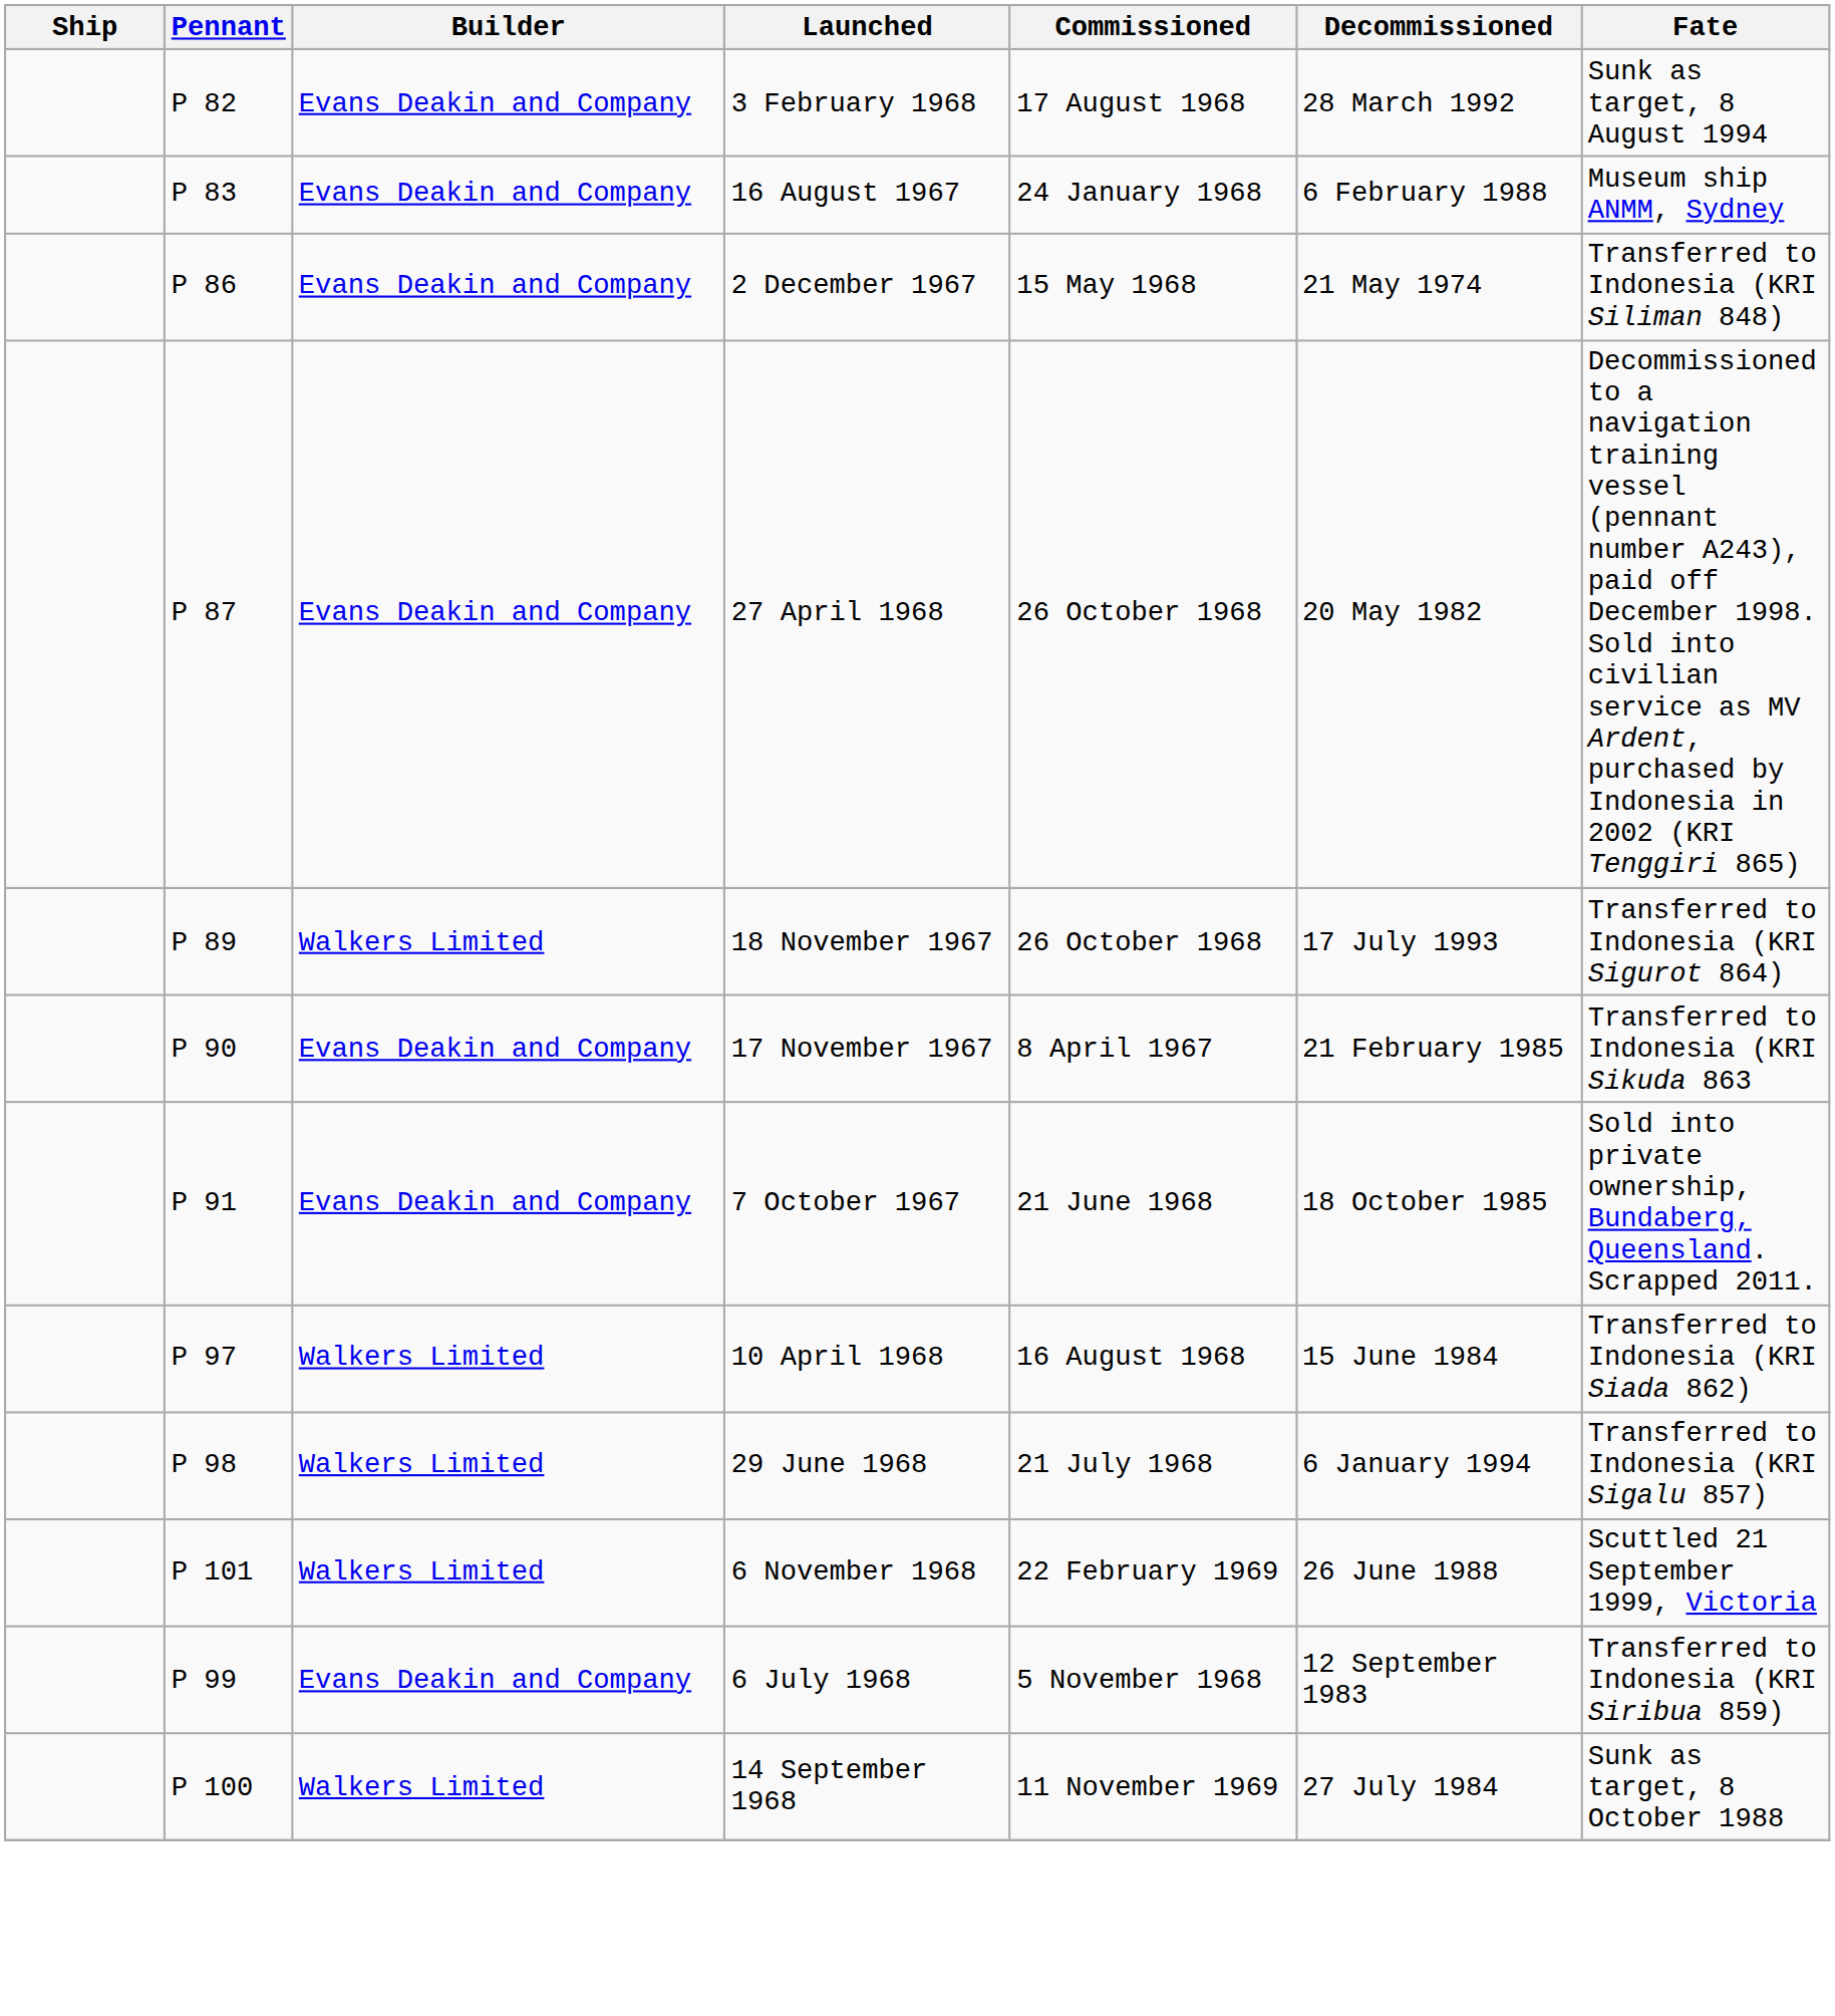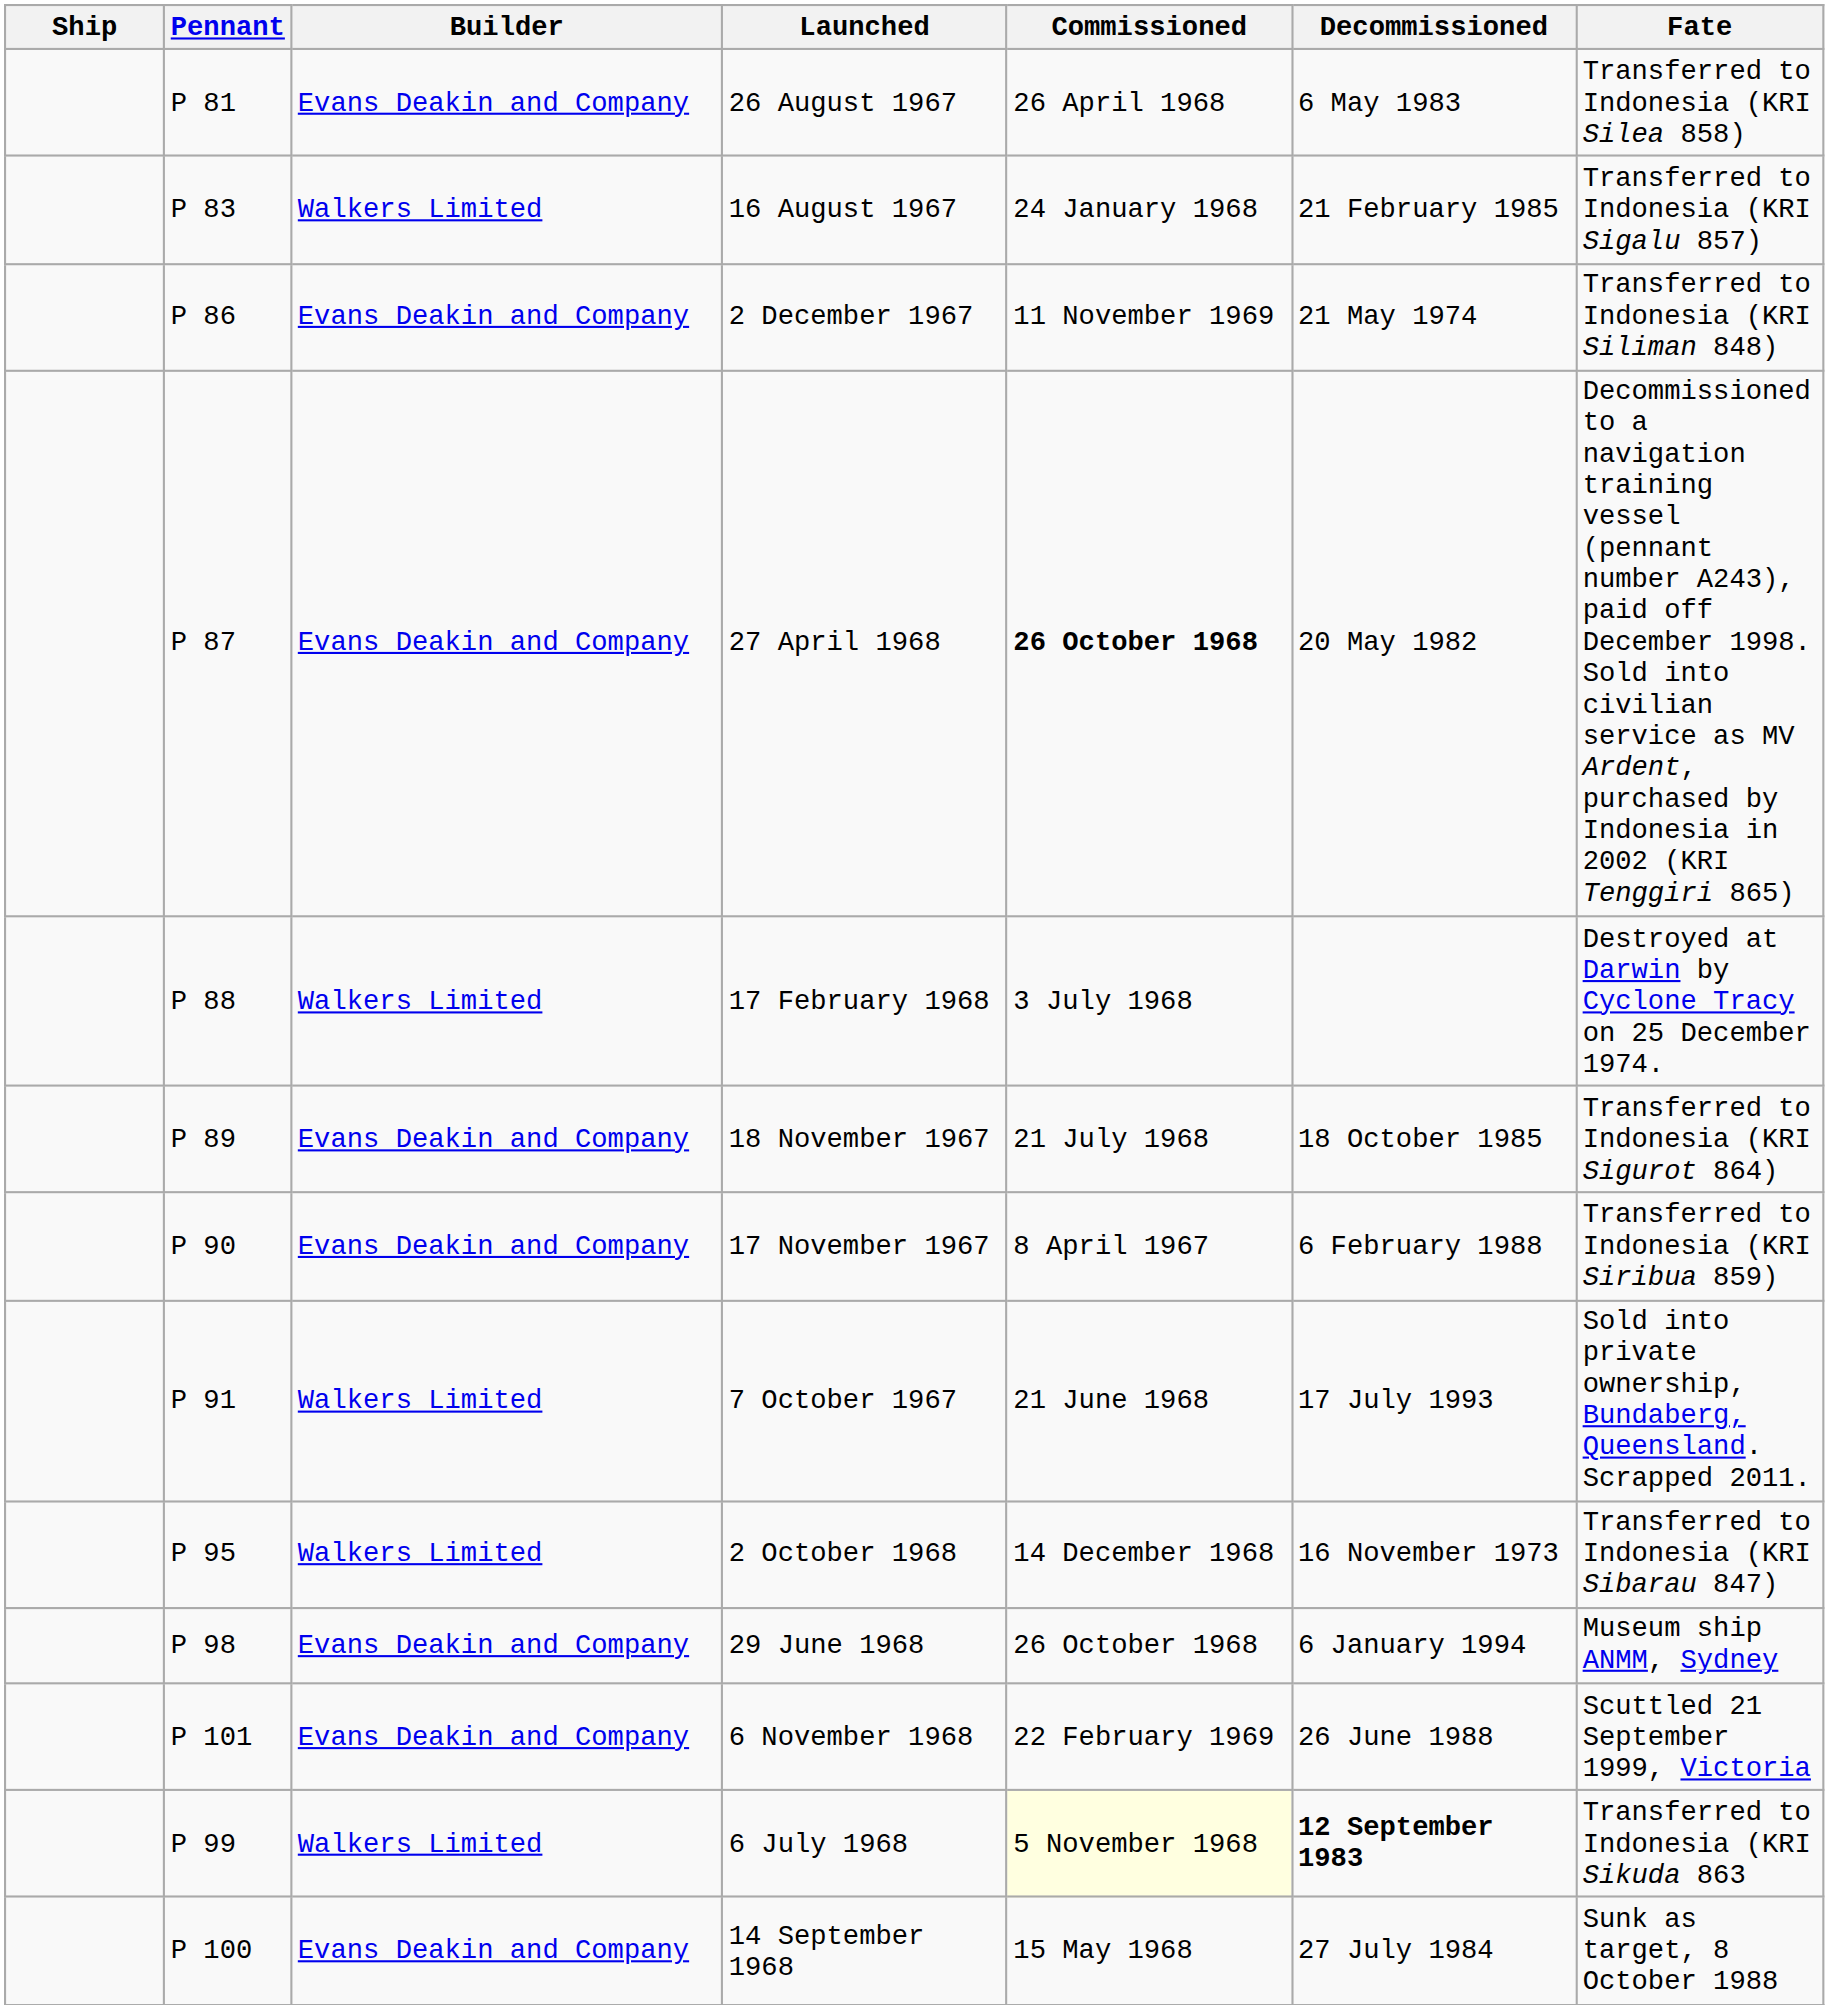 <table class="wikitable">
 <tr>
 <th width = 70>Ship</th>
 <th><a href='#'>Pennant</a></th>
 <th width = 200>Builder</th>
 <th width = 130>Launched</th>
 <th width = 130>Commissioned</th>
 <th width = 130>Decommissioned</th>
 <th>Fate</th>
 </tr>
 <tr>
 <td></td>
-<td>P 82</td>
+<td>P 81</td>
 <td><a href='#'>Evans Deakin and Company</a></td>
-<td>3 February 1968</td>
-<td>17 August 1968</td>
-<td>28 March 1992</td>
-<td>Sunk as target, 8 August 1994</td>
+<td>26 August 1967</td>
+<td>26 April 1968</td>
+<td>6 May 1983</td>
+<td>Transferred to Indonesia (KRI <em>Silea</em> 858)</td>
 </tr>
 <tr>
 <td></td>
 <td>P 83</td>
-<td><a href='#'>Evans Deakin and Company</a></td>
+<td><a href='#'>Walkers Limited</a></td>
 <td>16 August 1967</td>
 <td>24 January 1968</td>
-<td>6 February 1988</td>
-<td>Museum ship <a href='#'>ANMM</a>, <a href='#'>Sydney</a></td>
+<td>21 February 1985</td>
+<td>Transferred to Indonesia (KRI <em>Sigalu</em> 857)</td>
 </tr>
 <tr>
 <td></td>
 <td>P 86</td>
 <td><a href='#'>Evans Deakin and Company</a></td>
 <td>2 December 1967</td>
-<td>15 May 1968</td>
+<td>11 November 1969</td>
 <td>21 May 1974</td>
 <td>Transferred to Indonesia (KRI <em>Siliman</em> 848)</td>
 </tr>
 <tr>
 <td></td>
 <td>P 87</td>
 <td><a href='#'>Evans Deakin and Company</a></td>
 <td>27 April 1968</td>
-<td>26 October 1968</td>
+<td><strong>26 October 1968</strong></td>
 <td>20 May 1982</td>
 <td>Decommissioned to a navigation training vessel (pennant number A243), paid off December 1998. Sold into civilian service as MV <em>Ardent</em>, purchased by Indonesia in 2002 (KRI <em>Tenggiri</em> 865)</td>
 </tr>
 <tr>
 <td></td>
+<td>P 88</td>
+<td><a href='#'>Walkers Limited</a></td>
+<td>17 February 1968</td>
+<td>3 July 1968</td>
+<td></td>
+<td>Destroyed at <a href='#'>Darwin</a> by <a href='#'>Cyclone Tracy</a> on 25 December 1974.</td>
+</tr>
+<tr>
+<td></td>
 <td>P 89</td>
-<td><a href='#'>Walkers Limited</a></td>
+<td><a href='#'>Evans Deakin and Company</a></td>
 <td>18 November 1967</td>
-<td>26 October 1968</td>
-<td>17 July 1993</td>
+<td>21 July 1968</td>
+<td>18 October 1985</td>
 <td>Transferred to Indonesia (KRI <em>Sigurot</em> 864)</td>
 </tr>
 <tr>
 <td></td>
 <td>P 90</td>
 <td><a href='#'>Evans Deakin and Company</a></td>
 <td>17 November 1967</td>
 <td>8 April 1967</td>
-<td>21 February 1985</td>
-<td>Transferred to Indonesia (KRI <em>Sikuda</em> 863</td>
+<td>6 February 1988</td>
+<td>Transferred to Indonesia (KRI <em>Siribua</em> 859)</td>
 </tr>
 <tr>
 <td></td>
 <td>P 91</td>
-<td><a href='#'>Evans Deakin and Company</a></td>
+<td><a href='#'>Walkers Limited</a></td>
 <td>7 October 1967</td>
 <td>21 June 1968</td>
-<td>18 October 1985</td>
+<td>17 July 1993</td>
 <td>Sold into private ownership, <a href='#'>Bundaberg, Queensland</a>. Scrapped 2011.</td>
 </tr>
 <tr>
 <td></td>
-<td>P 97</td>
+<td>P 95</td>
 <td><a href='#'>Walkers Limited</a></td>
-<td>10 April 1968</td>
-<td>16 August 1968</td>
-<td>15 June 1984</td>
-<td>Transferred to Indonesia (KRI <em>Siada</em> 862)</td>
+<td>2 October 1968</td>
+<td>14 December 1968</td>
+<td>16 November 1973</td>
+<td>Transferred to Indonesia (KRI <em>Sibarau</em> 847)</td>
 </tr>
 <tr>
 <td></td>
 <td>P 98</td>
-<td><a href='#'>Walkers Limited</a></td>
+<td><a href='#'>Evans Deakin and Company</a></td>
 <td>29 June 1968</td>
-<td>21 July 1968</td>
+<td>26 October 1968</td>
 <td>6 January 1994</td>
-<td>Transferred to Indonesia (KRI <em>Sigalu</em> 857)</td>
+<td>Museum ship <a href='#'>ANMM</a>, <a href='#'>Sydney</a></td>
 </tr>
 <tr>
 <td></td>
 <td>P 101</td>
-<td><a href='#'>Walkers Limited</a></td>
+<td><a href='#'>Evans Deakin and Company</a></td>
 <td>6 November 1968</td>
 <td>22 February 1969</td>
 <td>26 June 1988</td>
 <td>Scuttled 21 September 1999, <a href='#'>Victoria</a></td>
 </tr>
 <tr>
 <td></td>
 <td>P 99</td>
-<td><a href='#'>Evans Deakin and Company</a></td>
+<td><a href='#'>Walkers Limited</a></td>
 <td>6 July 1968</td>
-<td>5 November 1968</td>
-<td>12 September 1983</td>
-<td>Transferred to Indonesia (KRI <em>Siribua</em> 859)</td>
+<td style="background: lightyellow;">5 November 1968</td>
+<td><strong>12 September 1983</strong></td>
+<td>Transferred to Indonesia (KRI <em>Sikuda</em> 863</td>
 </tr>
 <tr>
 <td></td>
 <td>P 100</td>
-<td><a href='#'>Walkers Limited</a></td>
+<td><a href='#'>Evans Deakin and Company</a></td>
 <td>14 September 1968</td>
-<td>11 November 1969</td>
+<td>15 May 1968</td>
 <td>27 July 1984</td>
 <td>Sunk as target, 8 October 1988</td>
 </tr>
 <tr>
 </tr>
 </table>
